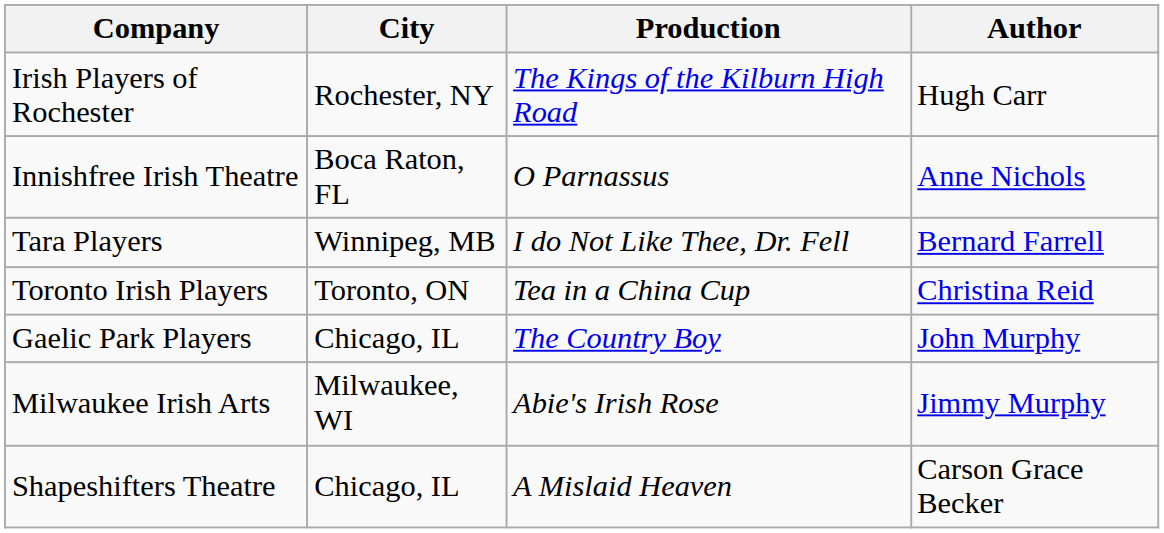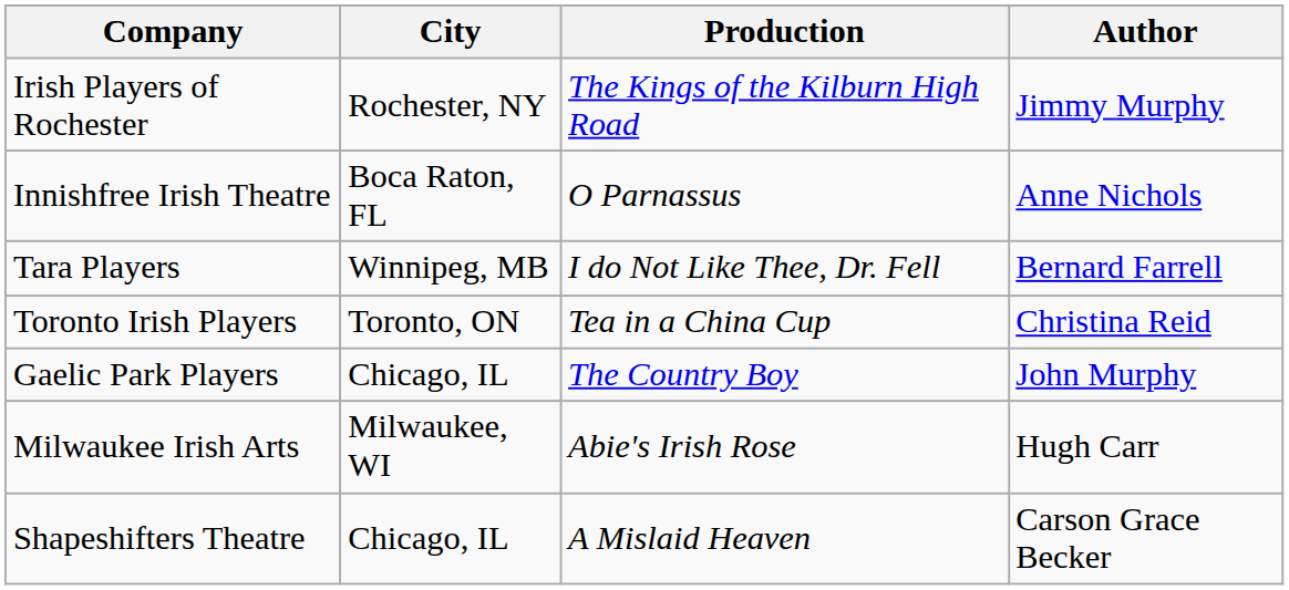 <table class="wikitable">
 <tr>
 <th>Company</th>
 <th>City</th>
 <th>Production</th>
 <th>Author</th>
 </tr>
 <tr>
 <td>Irish Players of Rochester</td>
 <td>Rochester, NY</td>
 <td><em><a href='#'>The Kings of the Kilburn High Road</a></em></td>
-<td>Hugh Carr</td>
+<td><a href='#'>Jimmy Murphy</a></td>
 </tr>
 <tr>
 <td>Innishfree Irish Theatre</td>
 <td>Boca Raton, FL</td>
 <td><em>O Parnassus</em></td>
 <td><a href='#'>Anne Nichols</a></td>
 </tr>
 <tr>
 <td>Tara Players</td>
 <td>Winnipeg, MB</td>
 <td><em>I do Not Like Thee, Dr. Fell</em></td>
 <td><a href='#'>Bernard Farrell</a></td>
 </tr>
 <tr>
 <td>Toronto Irish Players</td>
 <td>Toronto, ON</td>
 <td><em>Tea in a China Cup</em></td>
 <td><a href='#'>Christina Reid</a></td>
 </tr>
 <tr>
 <td>Gaelic Park Players</td>
 <td>Chicago, IL</td>
 <td><em><a href='#'>The Country Boy</a></em></td>
 <td><a href='#'>John Murphy</a></td>
 </tr>
 <tr>
 <td>Milwaukee Irish Arts</td>
 <td>Milwaukee, WI</td>
 <td><em>Abie's Irish Rose</em></td>
-<td><a href='#'>Jimmy Murphy</a></td>
+<td>Hugh Carr</td>
 </tr>
 <tr>
 <td>Shapeshifters Theatre</td>
 <td>Chicago, IL</td>
 <td><em>A Mislaid Heaven</em></td>
 <td>Carson Grace Becker</td>
 </tr>
 </table>
